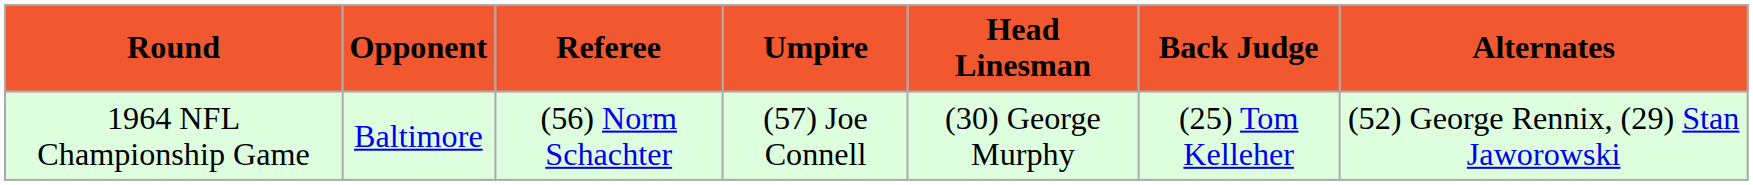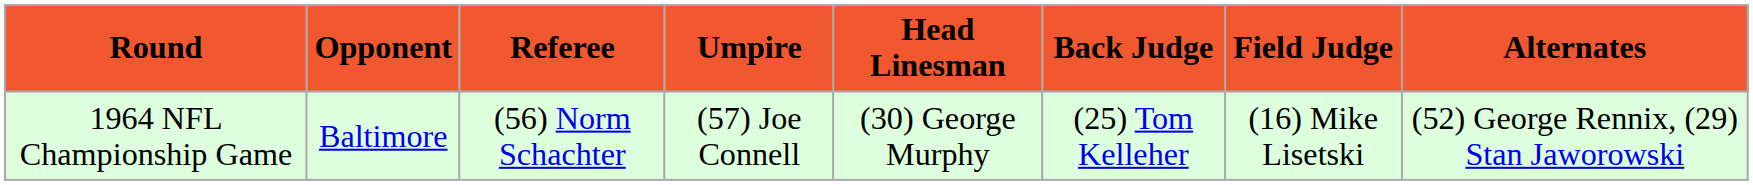 <table class="wikitable">
 <tr>
 <th style="background:#F15830;">Round</th>
 <th style="background:#F15830;">Opponent</th>
 <th style="background:#F15830;">Referee</th>
 <th style="background:#F15830;">Umpire</th>
 <th style="background:#F15830;">Head Linesman</th>
 <th style="background:#F15830;">Back Judge</th>
+<th style="background:#F15830;">Field Judge</th>
 <th style="background:#F15830;">Alternates</th>
 </tr>
 <tr style="background:#dfd; text-align:center;">
 <td>1964 NFL Championship Game</td>
 <td><a href='#'>Baltimore</a></td>
 <td>(56) <a href='#'>Norm Schachter</a></td>
 <td>(57) Joe Connell</td>
 <td>(30) George Murphy</td>
 <td>(25) <a href='#'>Tom Kelleher</a></td>
+<td>(16) Mike Lisetski</td>
 <td>(52) George Rennix, (29) <a href='#'>Stan Jaworowski</a></td>
 </tr>
 </table>
